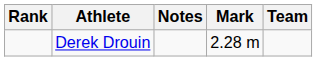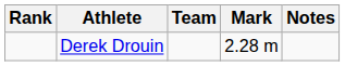 <table class="wikitable sortable">
 <tr>
 <th>Rank</th>
 <th>Athlete</th>
+<th>Team</th>
+<th>Mark</th>
 <th>Notes</th>
-<th>Mark</th>
-<th>Team</th>
 </tr>
 <tr>
 <td align=center></td>
 <td><a href='#'>Derek Drouin</a></td>
 <td></td>
 <td>2.28 m</td>
 <td></td>
 </tr>
 </table>
